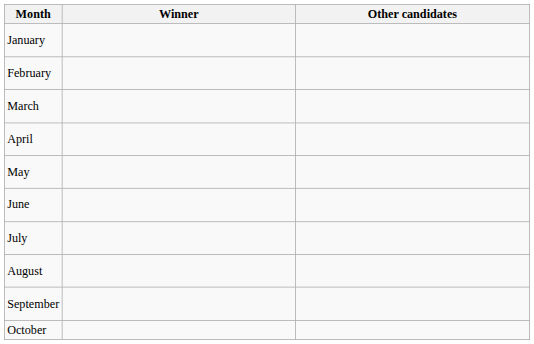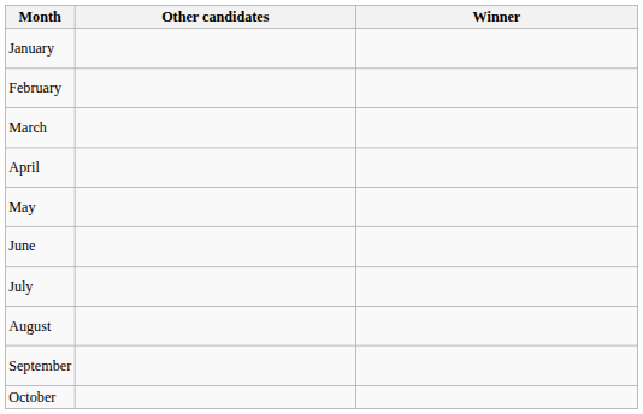 <table | class="wikitable">
 <tr>
 <th>Month</th>
+<th width=300>Other candidates</th>
 <th width=300>Winner</th>
-<th width=300>Other candidates</th>
 </tr>
 <tr>
 <td>January</td>
+<td><br><br></td>
 <td></td>
-<td><br><br></td>
 </tr>
 <tr>
 <td>February</td>
+<td><br><br></td>
 <td></td>
-<td><br><br></td>
 </tr>
 <tr>
 <td>March</td>
+<td><br><br></td>
 <td></td>
-<td><br><br></td>
 </tr>
 <tr>
 <td>April</td>
+<td><br><br></td>
 <td></td>
-<td><br><br></td>
 </tr>
 <tr>
 <td>May</td>
+<td><br><br></td>
 <td></td>
-<td><br><br></td>
 </tr>
 <tr>
 <td>June</td>
+<td><br><br></td>
 <td></td>
-<td><br><br></td>
 </tr>
 <tr>
 <td>July</td>
+<td><br><br></td>
 <td></td>
-<td><br><br></td>
 </tr>
 <tr>
 <td>August</td>
+<td><br><br></td>
 <td></td>
-<td><br><br></td>
 </tr>
 <tr>
 <td>September</td>
+<td><br><br></td>
 <td></td>
-<td><br><br></td>
 </tr>
 <tr>
 <td>October</td>
+<td><br></td>
 <td></td>
-<td><br></td>
 </tr>
 </table>
